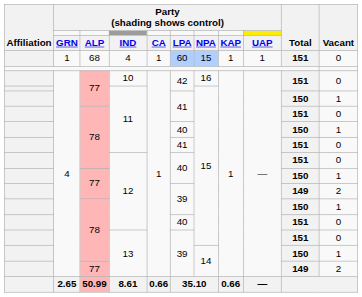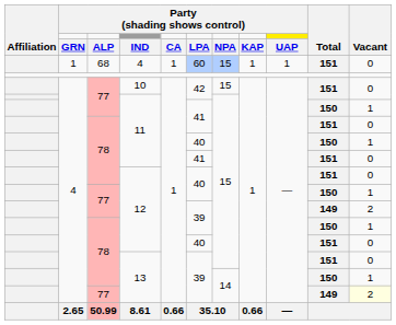 <table class="wikitable" style="text-align:center">
 <tr style="vertical-align:bottom;">
 <th rowspan="3">Affiliation</th>
 <th colspan="8">Party <div>(shading shows control)</div></th>
 <th rowspan="3" style="width: 55px">Total</th>
 <th rowspan="3" style="width: 55px">Vacant</th>
 </tr>
 <tr style="height:5px">
 <td bgcolor=></td>
 <td bgcolor=></td>
 <td bgcolor=#9C9C9C style="width: 55px"></td>
 <td bgcolor=></td>
 <td bgcolor=></td>
 <td bgcolor=></td>
 <td bgcolor=></td>
 <td bgcolor=#FFED00 style="width: 55px"></td>
 </tr>
 <tr>
 <th><a href='#'>GRN</a></th>
 <th><a href='#'>ALP</a></th>
 <th><a href='#'>IND</a></th>
 <th><a href='#'>CA</a></th>
 <th><a href='#'>LPA</a></th>
 <th><a href='#'>NPA</a></th>
 <th><a href='#'>KAP</a></th>
 <th><a href='#'>UAP</a></th>
 </tr>
 <tr>
 <th></th>
 <td>1</td>
 <td>68</td>
 <td>4</td>
 <td>1</td>
 <td style="background-color:#B0CEFF">60</td>
 <td style="background-color:#B0CEFF">15</td>
 <td>1</td>
 <td>1</td>
 <th>151</th>
 <td>0</td>
 </tr>
 <tr>
 <td colspan="10"></td>
 </tr>
 <tr>
 <th></th>
 <td rowspan="14">4</td>
 <td rowspan="3" style="background-color:#FFB6B6">77</td>
 <td>10</td>
 <td rowspan="14">1</td>
 <td rowspan="2">42</td>
-<td>16</td>
+<td>15</td>
 <td rowspan="14">1</td>
 <td rowspan="14">—</td>
 <th rowspan="2">151</th>
 <td rowspan="2">0</td>
 </tr>
 <tr>
 <th></th>
 <td rowspan="5">11</td>
 <td rowspan="11">15</td>
 </tr>
 <tr>
 <th></th>
 <td rowspan="2">41</td>
 <th>150</th>
 <td>1</td>
 </tr>
 <tr>
 <th></th>
 <td rowspan="4" style="background-color:#FFB6B6">78</td>
 <th>151</th>
 <td>0</td>
 </tr>
 <tr>
 <th></th>
 <td>40</td>
 <th>150</th>
 <td>1</td>
 </tr>
 <tr>
 <th></th>
 <td>41</td>
 <th>151</th>
 <td>0</td>
 </tr>
 <tr>
 <th></th>
 <td rowspan="5">12</td>
 <td rowspan="2">40</td>
 <th>151</th>
 <td>0</td>
 </tr>
 <tr>
 <th></th>
 <td rowspan="2" style="background-color:#FFB6B6">77</td>
 <th>150</th>
 <td>1</td>
 </tr>
 <tr>
 <th></th>
 <td rowspan="2">39</td>
 <th>149</th>
 <td>2</td>
 </tr>
 <tr>
 <th></th>
 <td style="background-color:#FFB6B6" rowspan="4">78</td>
 <th>150</th>
 <td>1</td>
 </tr>
 <tr>
 <th></th>
 <td>40</td>
 <th>151</th>
 <td>0</td>
 </tr>
 <tr>
 <th></th>
 <td rowspan="3">13</td>
 <td rowspan="3">39</td>
 <th>151</th>
 <td>0</td>
 </tr>
 <tr>
 <th></th>
 <td rowspan="2">14</td>
 <th>150</th>
 <td>1</td>
 </tr>
 <tr>
 <th></th>
 <td style="background-color:#FFB6B6">77</td>
 <th>149</th>
-<td>2</td>
+<td style="background: lightyellow;">2</td>
 </tr>
 <tr>
 <th></th>
 <th>2.65</th>
 <th style="background-color:#FFB6B6">50.99</th>
 <th>8.61</th>
 <th>0.66</th>
 <th colspan="2">35.10</th>
 <th>0.66</th>
 <th>—</th>
 <th colspan="2"></th>
 </tr>
 </table>
